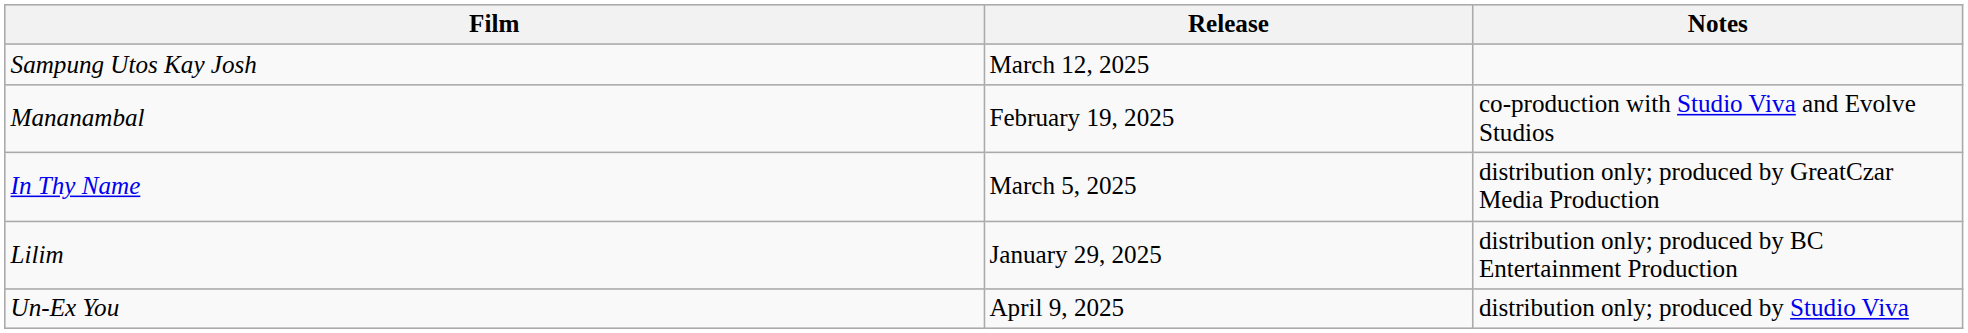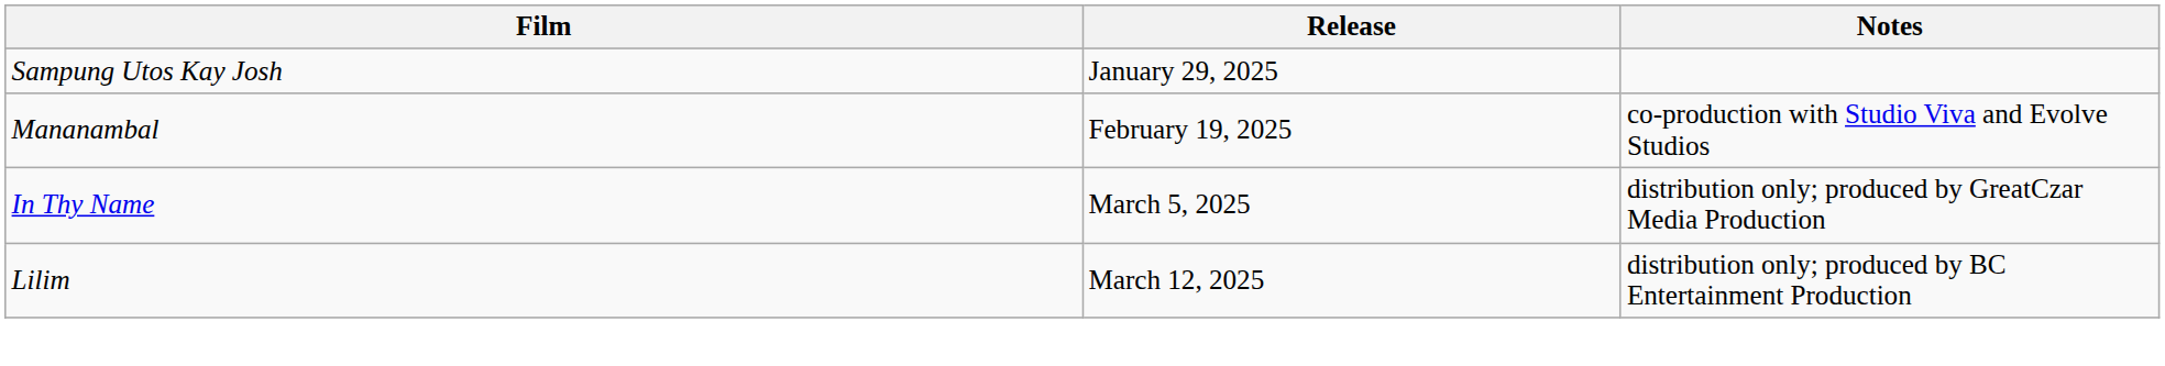 <table class="wikitable sortable">
 <tr>
 <th style="width:30%;">Film</th>
 <th style="width:15%;">Release</th>
 <th style="width:15%;">Notes</th>
 </tr>
 <tr>
 <td><em>Sampung Utos Kay Josh</em></td>
-<td>March 12, 2025</td>
+<td>January 29, 2025</td>
 <td></td>
 </tr>
 <tr>
 <td><em>Mananambal</em></td>
 <td>February 19, 2025</td>
 <td>co-production with <a href='#'>Studio Viva</a> and Evolve Studios</td>
 </tr>
 <tr>
 <td><em><a href='#'>In Thy Name</a></em></td>
 <td>March 5, 2025</td>
 <td>distribution only; produced by GreatCzar Media Production</td>
 </tr>
 <tr>
 <td><em>Lilim</em></td>
-<td>January 29, 2025</td>
+<td>March 12, 2025</td>
 <td>distribution only; produced by BC Entertainment Production</td>
 </tr>
-<tr>
-<td><em>Un-Ex You</em></td>
-<td>April 9, 2025</td>
-<td>distribution only; produced by <a href='#'>Studio Viva</a></td>
-</tr>
 </table>
